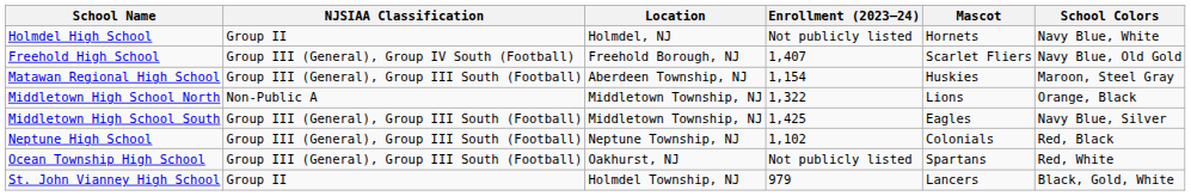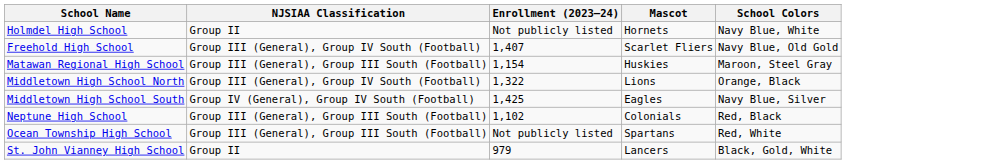 <table class="wikitable sortable">
 <tr>
 <th>School Name</th>
 <th>NJSIAA Classification</th>
-<th>Location</th>
 <th>Enrollment (2023–24)</th>
 <th>Mascot</th>
 <th>School Colors</th>
 </tr>
 <tr>
 <td><a href='#'>Holmdel High School</a></td>
 <td>Group II</td>
-<td>Holmdel, NJ</td>
 <td>Not publicly listed</td>
 <td>Hornets</td>
 <td> Navy Blue,  White</td>
 </tr>
 <tr>
 <td><a href='#'>Freehold High School</a></td>
 <td>Group III (General), Group IV South (Football)</td>
-<td>Freehold Borough, NJ</td>
 <td>1,407</td>
 <td>Scarlet Fliers</td>
 <td> Navy Blue,  Old Gold</td>
 </tr>
 <tr>
 <td><a href='#'>Matawan Regional High School</a></td>
 <td>Group III (General), Group III South (Football)</td>
-<td>Aberdeen Township, NJ</td>
 <td>1,154</td>
 <td>Huskies</td>
 <td> Maroon,  Steel Gray</td>
 </tr>
 <tr>
 <td><a href='#'>Middletown High School North</a></td>
-<td>Non-Public A</td>
-<td>Middletown Township, NJ</td>
+<td>Group III (General), Group IV South (Football)</td>
 <td>1,322</td>
 <td>Lions</td>
 <td> Orange,  Black</td>
 </tr>
 <tr>
 <td><a href='#'>Middletown High School South</a></td>
-<td>Group III (General), Group III South (Football)</td>
-<td>Middletown Township, NJ</td>
+<td>Group IV (General), Group IV South (Football)</td>
 <td>1,425</td>
 <td>Eagles</td>
 <td> Navy Blue,  Silver</td>
 </tr>
 <tr>
 <td><a href='#'>Neptune High School</a></td>
 <td>Group III (General), Group III South (Football)</td>
-<td>Neptune Township, NJ</td>
 <td>1,102</td>
 <td>Colonials</td>
 <td> Red,  Black</td>
 </tr>
 <tr>
 <td><a href='#'>Ocean Township High School</a></td>
 <td>Group III (General), Group III South (Football)</td>
-<td>Oakhurst, NJ</td>
 <td>Not publicly listed</td>
 <td>Spartans</td>
 <td> Red,  White</td>
 </tr>
 <tr>
 <td><a href='#'>St. John Vianney High School</a></td>
 <td>Group II</td>
-<td>Holmdel Township, NJ</td>
 <td>979</td>
 <td>Lancers</td>
 <td> Black,  Gold,  White</td>
 </tr>
 </table>
